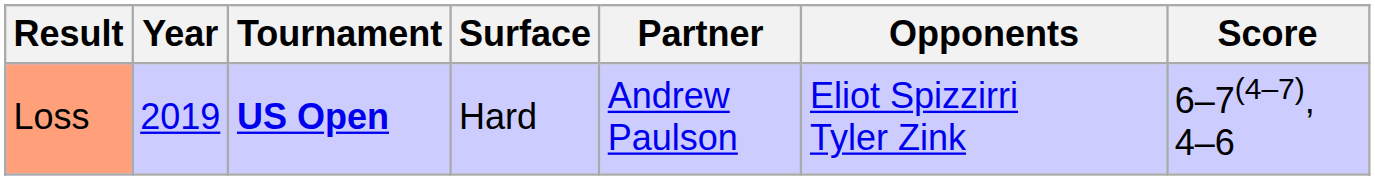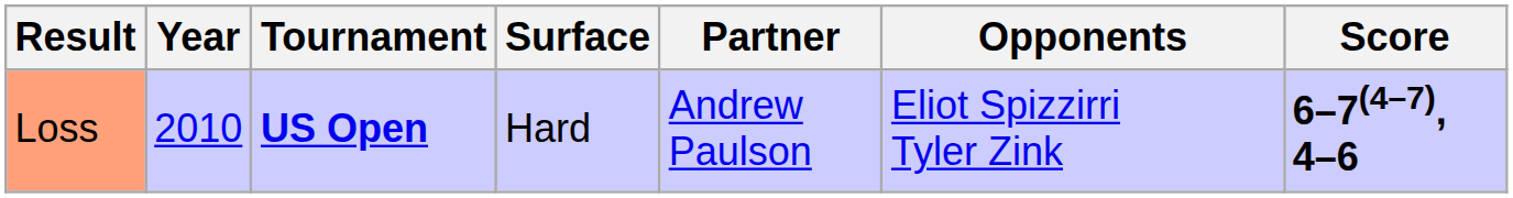 <table class="wikitable" style=font-size:97%>
 <tr>
 <th>Result</th>
 <th>Year</th>
 <th width=80>Tournament</th>
 <th>Surface</th>
 <th width=80>Partner</th>
 <th width=150>Opponents</th>
 <th width=80>Score</th>
 </tr>
 <tr style="background:#ccf;">
 <td bgcolor=FFA07A>Loss</td>
-<td><a href='#'>2019</a></td>
+<td><a href='#'>2010</a></td>
 <td><strong><a href='#'>US Open</a></strong></td>
 <td>Hard</td>
 <td> <a href='#'>Andrew Paulson</a></td>
 <td> <a href='#'>Eliot Spizzirri</a><br> <a href='#'>Tyler Zink</a></td>
-<td>6–7<sup>(4–7)</sup>, 4–6</td>
+<td><strong>6–7<sup>(4–7)</sup>, 4–6</strong></td>
 </tr>
 </table>
